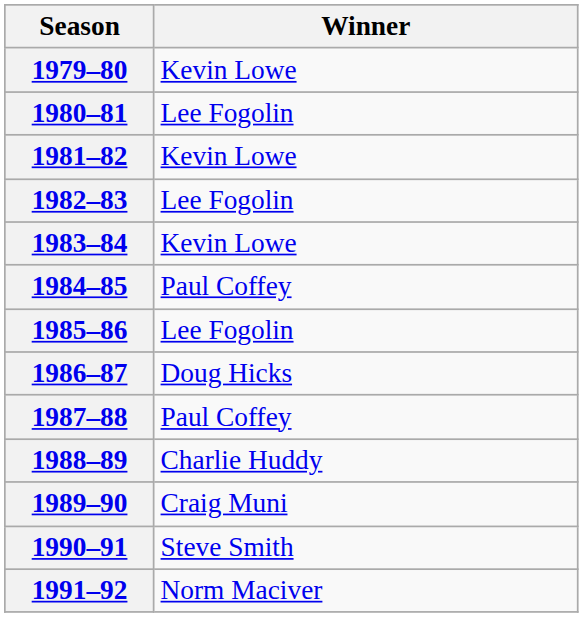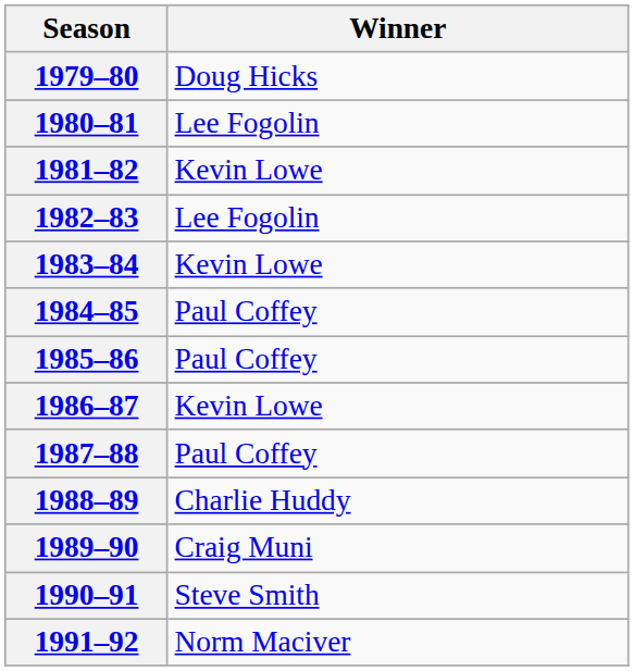 <table class="wikitable">
 <tr>
 <th scope="col" style="width:5em">Season</th>
 <th scope="col" style="width:15em">Winner</th>
 </tr>
 <tr>
 <th scope="row"><a href='#'>1979–80</a></th>
-<td><a href='#'>Kevin Lowe</a></td>
+<td><a href='#'>Doug Hicks</a></td>
 </tr>
 <tr>
 <th scope="row"><a href='#'>1980–81</a></th>
 <td><a href='#'>Lee Fogolin</a></td>
 </tr>
 <tr>
 <th scope="row"><a href='#'>1981–82</a></th>
 <td><a href='#'>Kevin Lowe</a></td>
 </tr>
 <tr>
 <th scope="row"><a href='#'>1982–83</a></th>
 <td><a href='#'>Lee Fogolin</a></td>
 </tr>
 <tr>
 <th scope="row"><a href='#'>1983–84</a></th>
 <td><a href='#'>Kevin Lowe</a></td>
 </tr>
 <tr>
 <th scope="row"><a href='#'>1984–85</a></th>
 <td><a href='#'>Paul Coffey</a></td>
 </tr>
 <tr>
 <th scope="row"><a href='#'>1985–86</a></th>
-<td><a href='#'>Lee Fogolin</a></td>
+<td><a href='#'>Paul Coffey</a></td>
 </tr>
 <tr>
 <th scope="row"><a href='#'>1986–87</a></th>
-<td><a href='#'>Doug Hicks</a></td>
+<td><a href='#'>Kevin Lowe</a></td>
 </tr>
 <tr>
 <th scope="row"><a href='#'>1987–88</a></th>
 <td><a href='#'>Paul Coffey</a></td>
 </tr>
 <tr>
 <th scope="row"><a href='#'>1988–89</a></th>
 <td><a href='#'>Charlie Huddy</a></td>
 </tr>
 <tr>
 <th scope="row"><a href='#'>1989–90</a></th>
 <td><a href='#'>Craig Muni</a></td>
 </tr>
 <tr>
 <th scope="row"><a href='#'>1990–91</a></th>
 <td><a href='#'>Steve Smith</a></td>
 </tr>
 <tr>
 <th scope="row"><a href='#'>1991–92</a></th>
 <td><a href='#'>Norm Maciver</a></td>
 </tr>
 </table>
